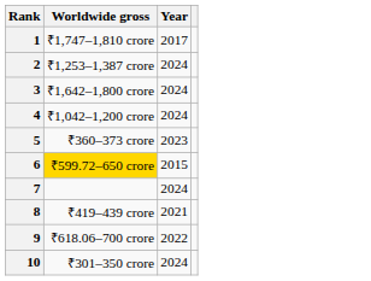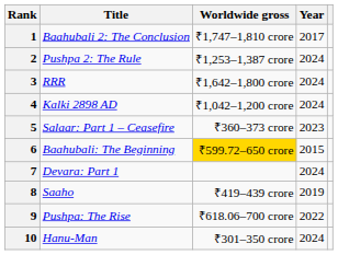 <table class="wikitable sortable plainrowheaders">
 <tr>
 <th scope="col">Rank</th>
+<th scope="col">Title</th>
 <th scope="col">Worldwide gross</th>
 <th scope="col">Year</th>
 <th scope="col" class="unsortable"></th>
 </tr>
 <tr>
 <th scope="row" style=text-align:right>1</th>
+<td><em><a href='#'>Baahubali 2: The Conclusion</a></em></td>
 <td align="right">₹1,747–1,810 crore</td>
 <td align="center">2017</td>
 <td align="center"></td>
 </tr>
 <tr>
 <th scope="row" style="text-align:right">2</th>
+<td><em><a href='#'>Pushpa 2: The Rule</a></em></td>
 <td align="right">₹1,253–1,387 crore</td>
 <td align="center">2024</td>
 <td align="center"></td>
 </tr>
 <tr>
 <th scope="row" style=text-align:right>3</th>
+<td><em><a href='#'>RRR</a></em></td>
 <td align="right">₹1,642–1,800 crore</td>
 <td align="center">2024</td>
 <td align="center"></td>
 </tr>
 <tr>
 <th scope="row" style=text-align:right>4</th>
+<td><em><a href='#'>Kalki 2898 AD</a></em></td>
 <td align="right">₹1,042–1,200 crore</td>
 <td align="center">2024</td>
 <td align="center"></td>
 </tr>
 <tr>
 <th scope="row" style=text-align:right>5</th>
+<td><em><a href='#'>Salaar: Part 1 – Ceasefire</a></em></td>
 <td align="right">₹360–373 crore</td>
 <td align="center">2023</td>
 <td align="center"></td>
 </tr>
 <tr>
 <th scope="row" style=text-align:right>6</th>
+<td><em><a href='#'>Baahubali: The Beginning</a></em></td>
 <td align="right" style="background: gold;">₹599.72–650 crore</td>
 <td align="center">2015</td>
 <td align="center"></td>
 </tr>
 <tr>
 <th scope="row" style="text-align:right">7</th>
+<td><em><a href='#'>Devara: Part 1</a></em></td>
 <td align="right"></td>
 <td align="center">2024</td>
 <td align="center"></td>
 </tr>
 <tr>
 <th scope="row" style="text-align:right">8</th>
+<td><em><a href='#'>Saaho</a></em></td>
 <td align="right">₹419–439 crore</td>
-<td align="center">2021</td>
+<td align="center">2019</td>
 <td align="center"></td>
 </tr>
 <tr>
 <th scope="row" style=text-align:right>9</th>
+<td><em><a href='#'>Pushpa: The Rise</a></em></td>
 <td align="right">₹618.06–700 crore</td>
 <td align="center">2022</td>
 <td align="center"></td>
 </tr>
 <tr>
 <th scope="row" style=text-align:right>10</th>
+<td><em><a href='#'>Hanu-Man</a></em></td>
 <td align="right">₹301–350 crore</td>
 <td align="center">2024</td>
 <td align="center"></td>
 </tr>
 </table>
